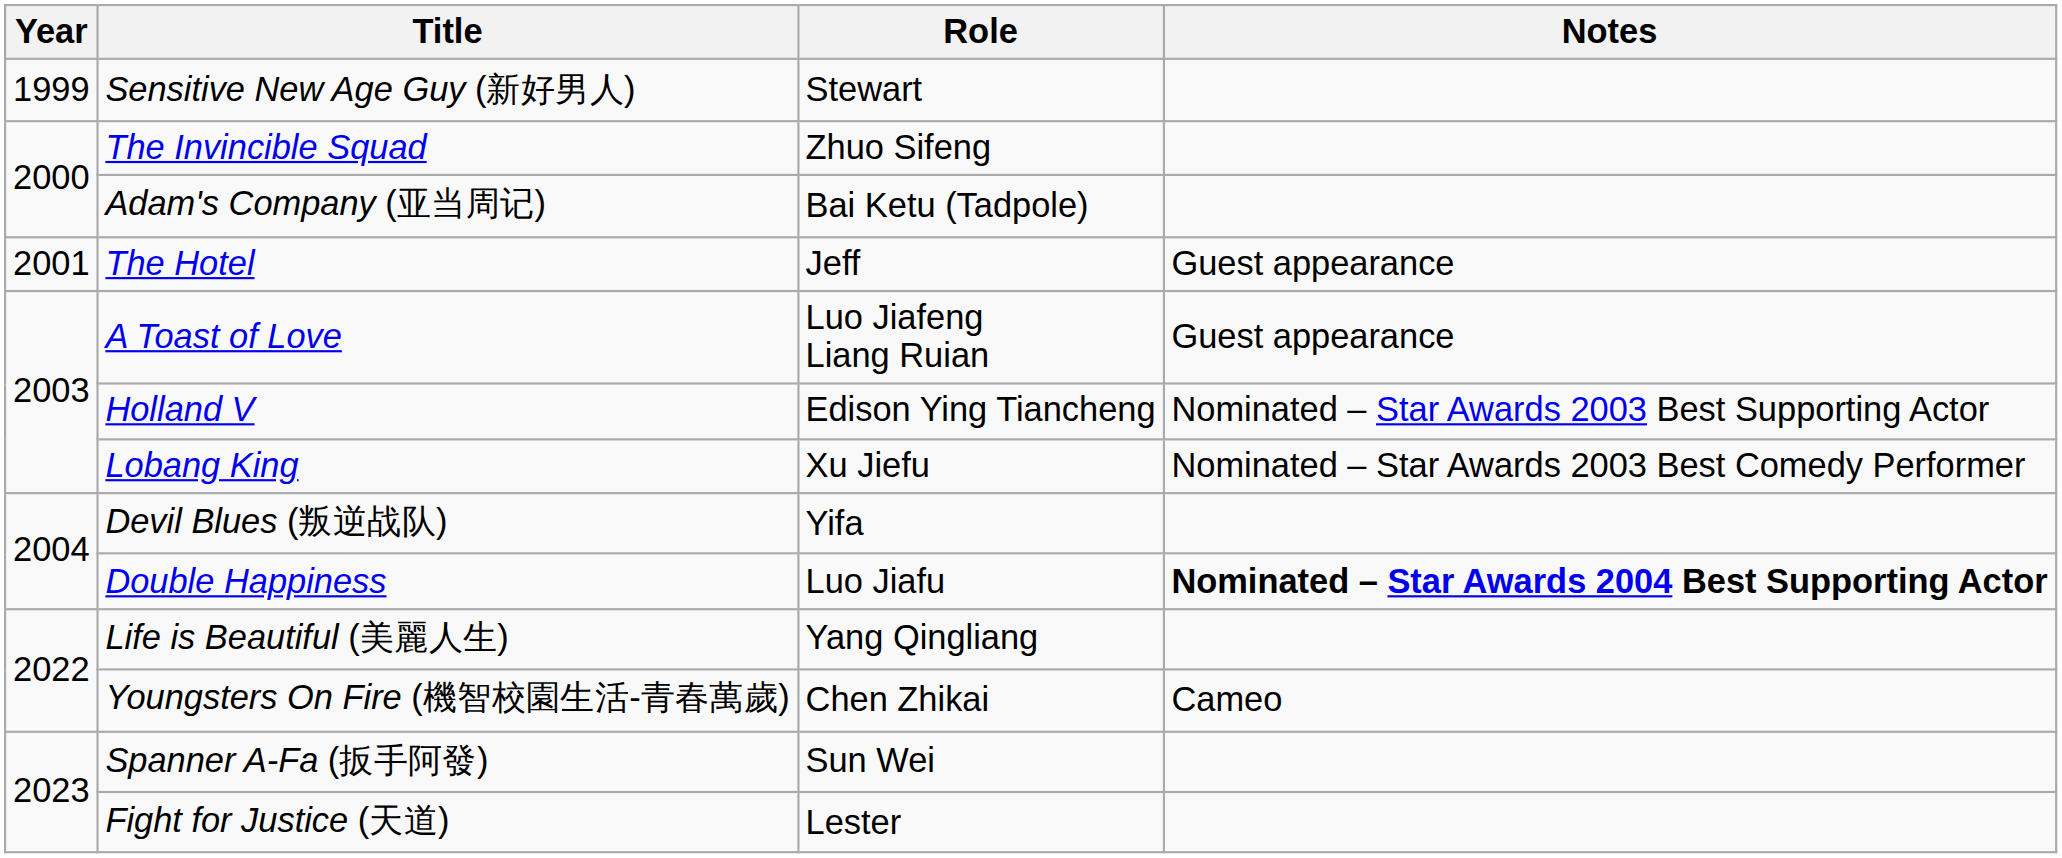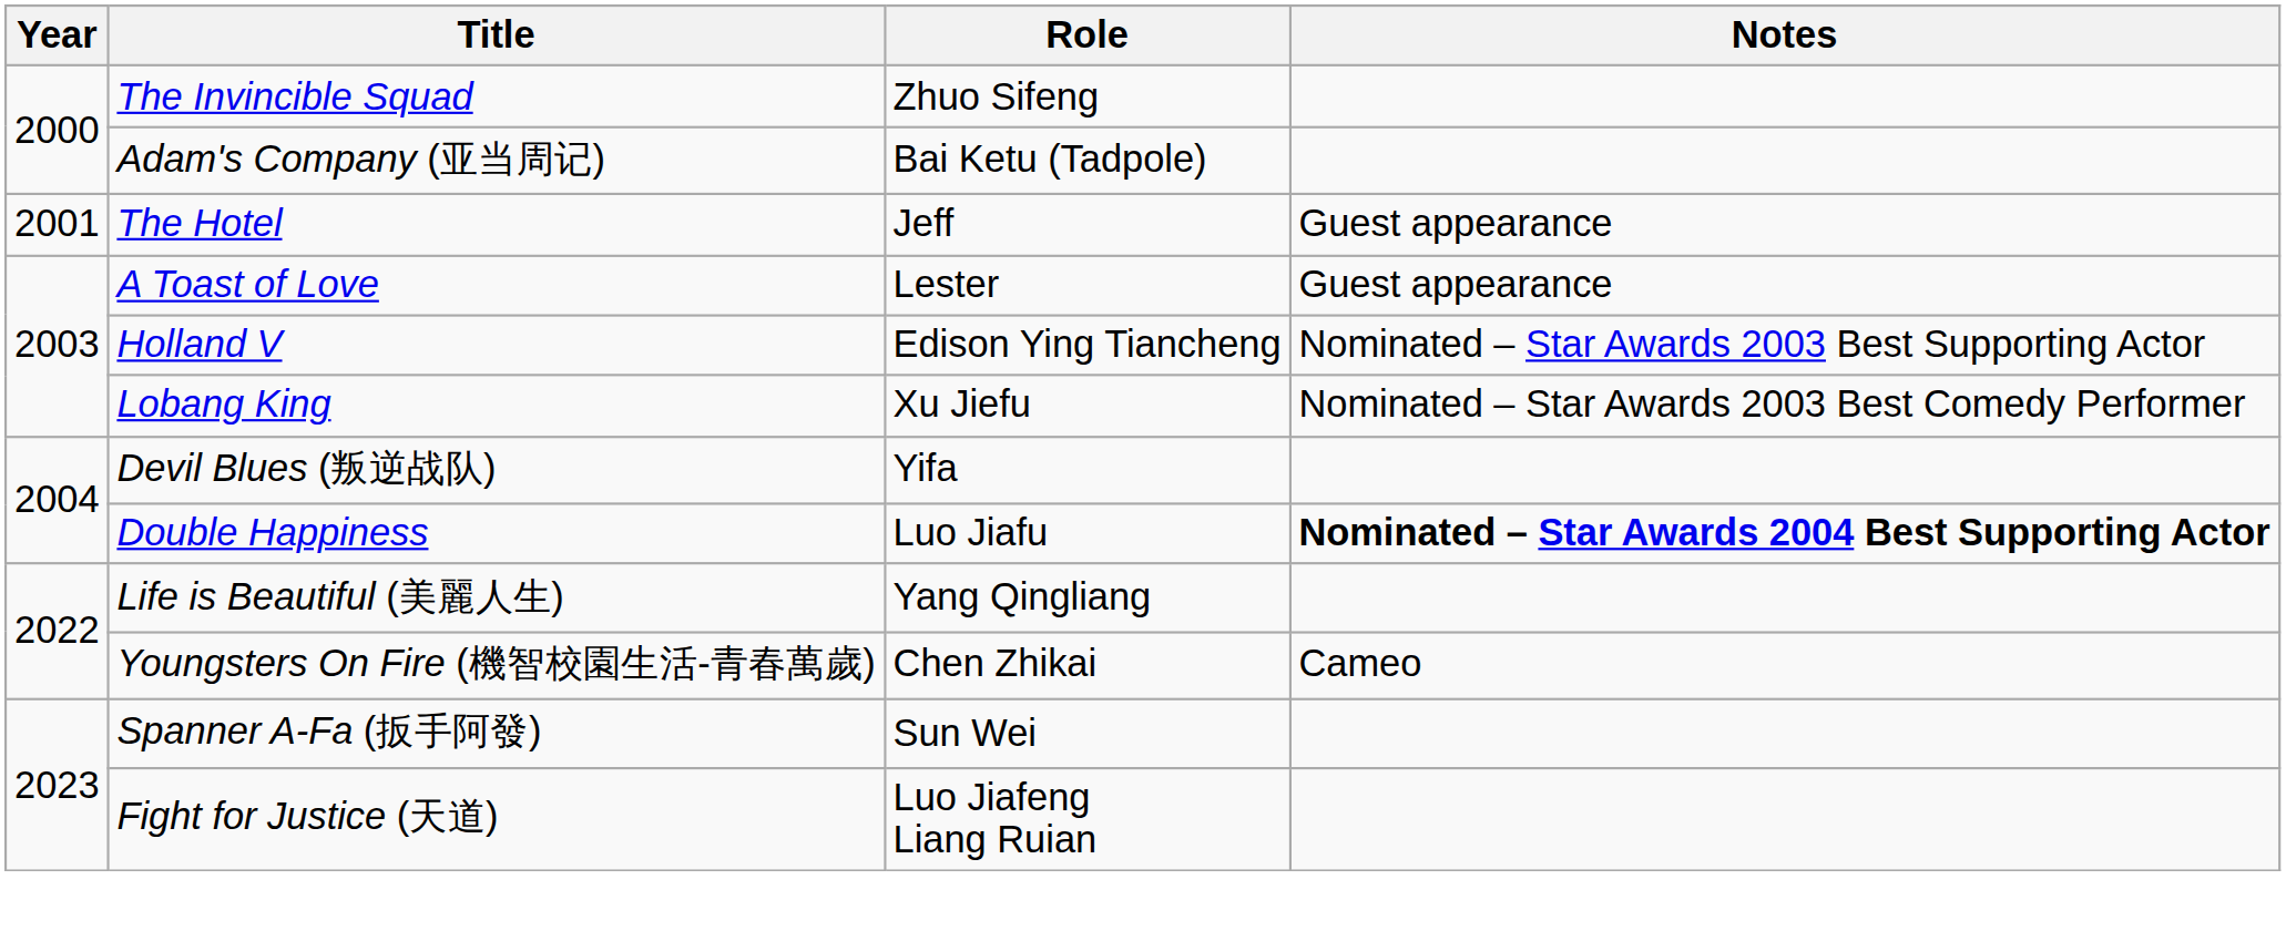 <table class="wikitable sortable">
 <tr>
 <th>Year</th>
 <th>Title</th>
 <th>Role</th>
 <th class="unsortable">Notes</th>
-</tr>
-<tr>
-<td>1999</td>
-<td><em>Sensitive New Age Guy</em> (新好男人)</td>
-<td>Stewart</td>
-<td></td>
 </tr>
 <tr>
 <td rowspan="2">2000</td>
 <td><em><a href='#'>The Invincible Squad</a></em></td>
 <td>Zhuo Sifeng</td>
 <td></td>
 </tr>
 <tr>
 <td><em>Adam's Company</em> (亚当周记)</td>
 <td>Bai Ketu (Tadpole)</td>
 <td></td>
 </tr>
 <tr>
 <td>2001</td>
 <td><em><a href='#'>The Hotel</a></em></td>
 <td>Jeff</td>
 <td>Guest appearance</td>
 </tr>
 <tr>
 <td rowspan="3">2003</td>
 <td><em><a href='#'>A Toast of Love</a></em></td>
-<td>Luo Jiafeng<br>Liang Ruian</td>
+<td>Lester</td>
 <td>Guest appearance</td>
 </tr>
 <tr>
 <td><em><a href='#'>Holland V</a></em></td>
 <td>Edison Ying Tiancheng</td>
 <td>Nominated – <a href='#'>Star Awards 2003</a> Best Supporting Actor</td>
 </tr>
 <tr>
 <td><em><a href='#'>Lobang King</a></em></td>
 <td>Xu Jiefu</td>
 <td>Nominated – Star Awards 2003 Best Comedy Performer</td>
 </tr>
 <tr>
 <td rowspan="2">2004</td>
 <td><em>Devil Blues</em> (叛逆战队)</td>
 <td>Yifa</td>
 <td></td>
 </tr>
 <tr>
 <td><em><a href='#'>Double Happiness</a></em></td>
 <td>Luo Jiafu</td>
 <td><strong>Nominated – <a href='#'>Star Awards 2004</a> Best Supporting Actor</strong></td>
 </tr>
 <tr>
 <td rowspan="2">2022</td>
 <td><em>Life is Beautiful</em> (美麗人生)</td>
 <td>Yang Qingliang</td>
 <td></td>
 </tr>
 <tr>
 <td><em>Youngsters On Fire</em> (機智校園生活-青春萬歲)</td>
 <td>Chen Zhikai</td>
 <td>Cameo</td>
 </tr>
 <tr>
 <td rowspan="2">2023</td>
 <td><em>Spanner A-Fa</em> (扳手阿發)</td>
 <td>Sun Wei</td>
 <td></td>
 </tr>
 <tr>
 <td><em>Fight for Justice</em> (天道)</td>
-<td>Lester</td>
+<td>Luo Jiafeng<br>Liang Ruian</td>
 <td></td>
 </tr>
 </table>
